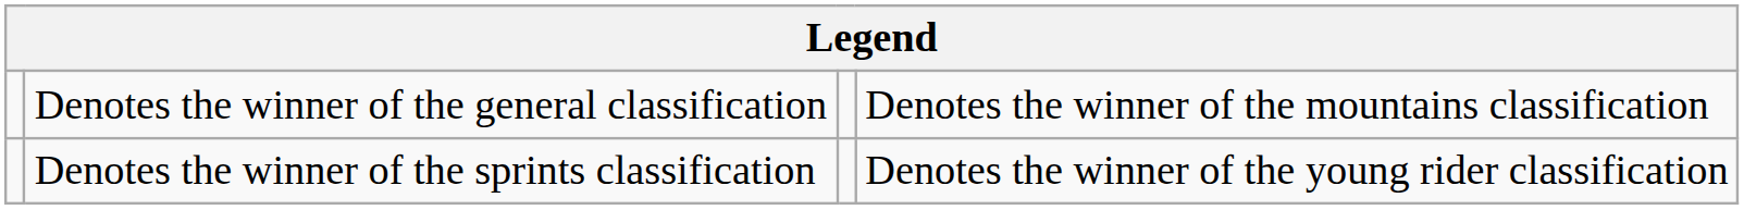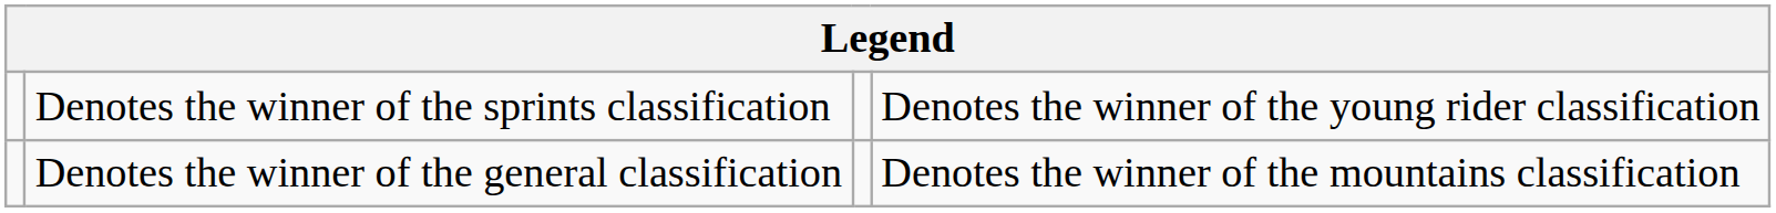 <table class="wikitable">
 <tr>
 <th colspan="4">Legend</th>
+</tr>
+<tr>
+<td></td>
+<td>Denotes the winner of the sprints classification</td>
+<td></td>
+<td>Denotes the winner of the young rider classification</td>
 </tr>
 <tr>
 <td></td>
 <td>Denotes the winner of the general classification</td>
 <td></td>
 <td>Denotes the winner of the mountains classification</td>
 </tr>
-<tr>
-<td></td>
-<td>Denotes the winner of the sprints classification</td>
-<td></td>
-<td>Denotes the winner of the young rider classification</td>
-</tr>
 </table>
